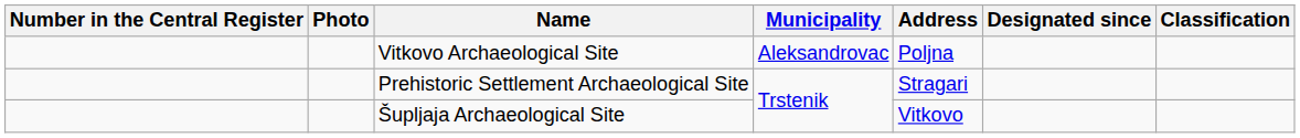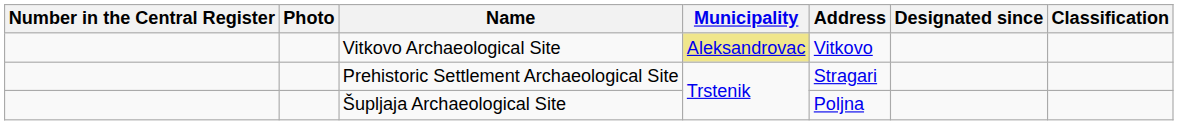 <table class="wikitable sortable">
 <tr>
 <th>Number in the Central Register</th>
 <th>Photo</th>
 <th>Name</th>
 <th><a href='#'>Municipality</a></th>
 <th>Address</th>
 <th>Designated since</th>
 <th>Classification</th>
 </tr>
 <tr>
 <td></td>
 <td></td>
 <td>Vitkovo Archaeological Site</td>
-<td><a href='#'>Aleksandrovac</a></td>
-<td><a href='#'>Poljna</a><br></td>
+<td style="background: khaki;"><a href='#'>Aleksandrovac</a></td>
+<td><a href='#'>Vitkovo</a><br></td>
 <td></td>
 <td></td>
 </tr>
 <tr>
 <td></td>
 <td></td>
 <td>Prehistoric Settlement Archaeological Site</td>
 <td rowspan="2"><a href='#'>Trstenik</a></td>
 <td><a href='#'>Stragari</a> <br></td>
 <td align="left"></td>
 <td></td>
 </tr>
 <tr>
 <td></td>
 <td></td>
 <td>Šupljaja Archaeological Site</td>
-<td><a href='#'>Vitkovo</a><br></td>
+<td><a href='#'>Poljna</a><br></td>
 <td></td>
 <td></td>
 </tr>
 </table>
